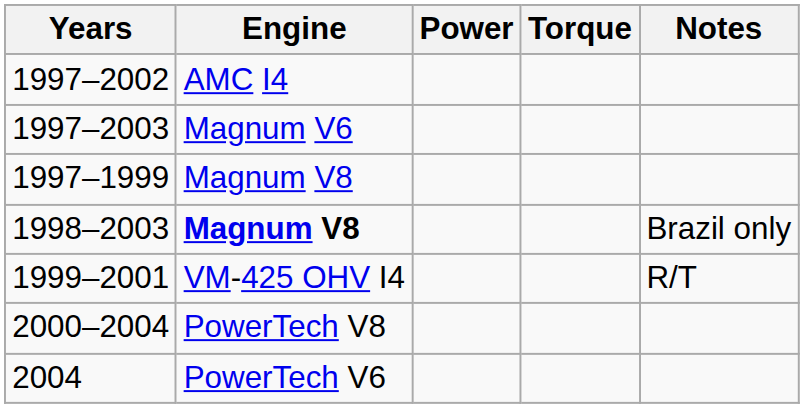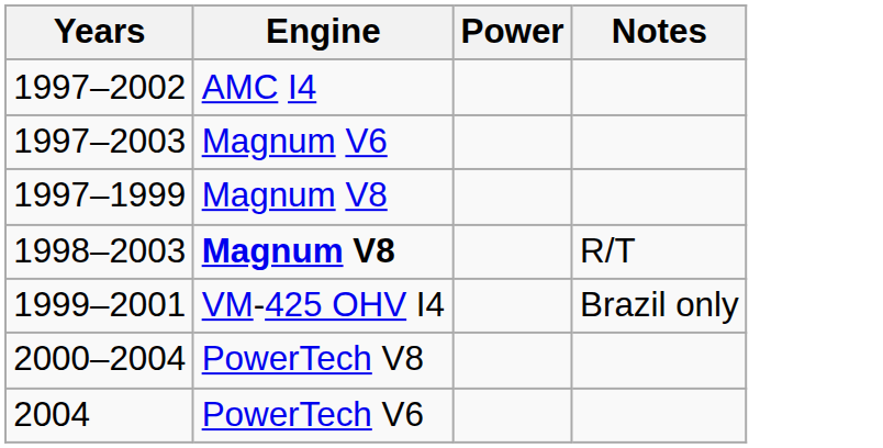 <table class=wikitable>
 <tr>
 <th>Years</th>
 <th>Engine</th>
 <th>Power</th>
-<th>Torque</th>
 <th>Notes</th>
 </tr>
 <tr>
 <td>1997–2002</td>
 <td> <a href='#'>AMC</a> <a href='#'>I4</a></td>
-<td></td>
 <td></td>
 <td></td>
 </tr>
 <tr>
 <td>1997–2003</td>
 <td> <a href='#'>Magnum</a> <a href='#'>V6</a></td>
 <td></td>
 <td></td>
-<td></td>
 </tr>
 <tr>
 <td>1997–1999</td>
 <td> <a href='#'>Magnum</a> <a href='#'>V8</a></td>
-<td></td>
 <td></td>
 <td></td>
 </tr>
 <tr>
 <td>1998–2003</td>
 <td><strong> <a href='#'>Magnum</a> V8</strong></td>
 <td></td>
-<td></td>
-<td>Brazil only</td>
+<td>R/T</td>
 </tr>
 <tr>
 <td>1999–2001</td>
 <td> <a href='#'>VM</a>-<a href='#'>425 OHV</a> I4</td>
 <td></td>
-<td></td>
-<td>R/T</td>
+<td>Brazil only</td>
 </tr>
 <tr>
 <td>2000–2004</td>
 <td> <a href='#'>PowerTech</a> V8</td>
-<td></td>
 <td></td>
 <td></td>
 </tr>
 <tr>
 <td>2004</td>
 <td> <a href='#'>PowerTech</a> V6</td>
 <td></td>
 <td></td>
-<td></td>
 </tr>
 </table>
